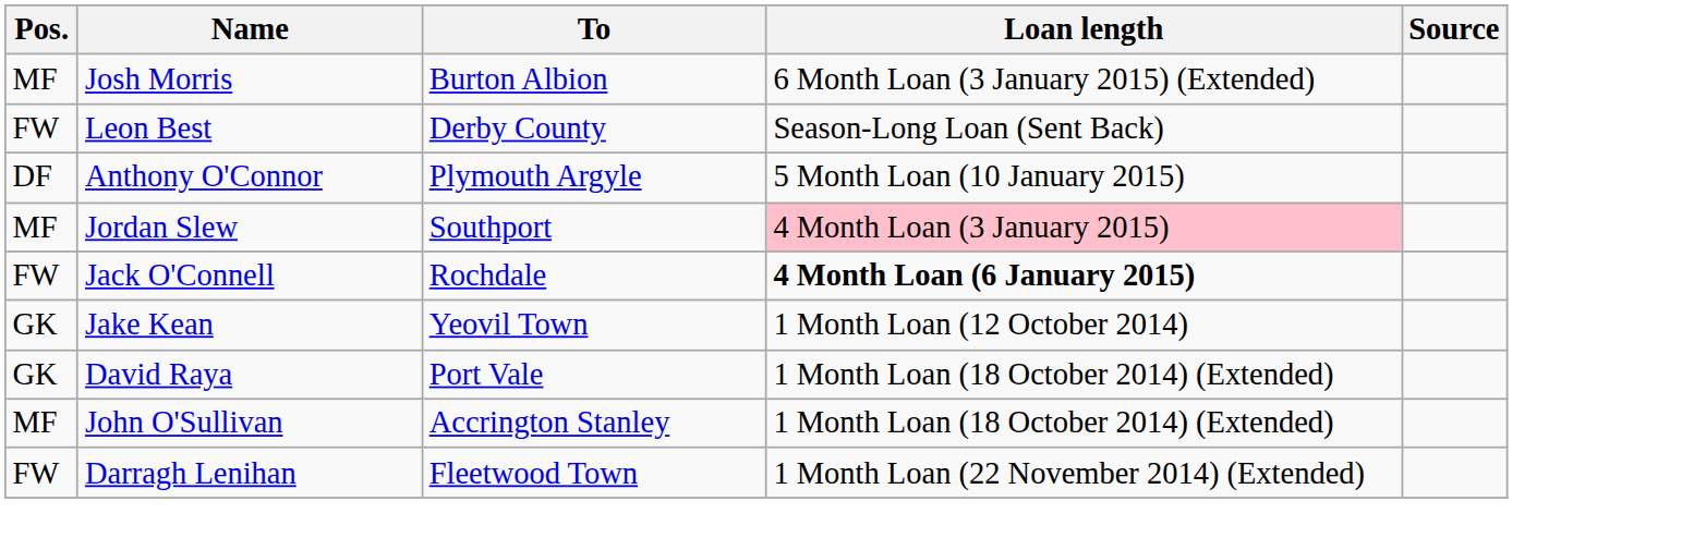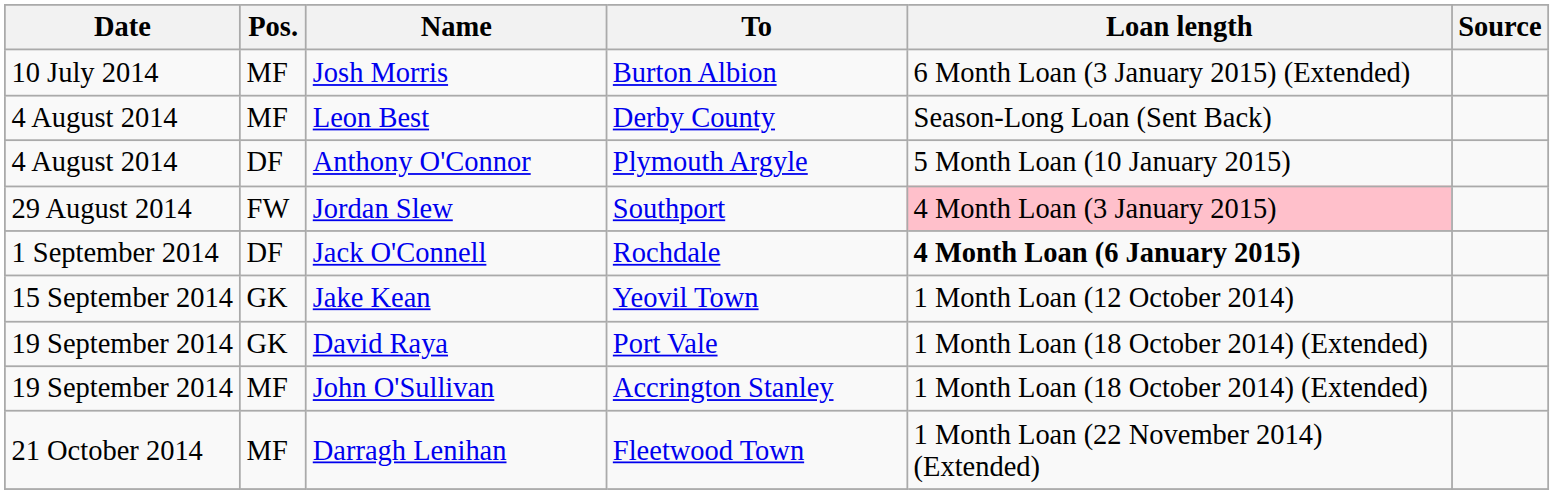 <table class="wikitable">
 <tr>
+<th width= 130>Date</th>
 <th width= 30>Pos.</th>
 <th width= 170>Name</th>
 <th width= 170>To</th>
 <th width= 320>Loan length</th>
 <th width= 30>Source</th>
 </tr>
 <tr>
+<td>10 July 2014</td>
 <td>MF</td>
 <td> <a href='#'>Josh Morris</a></td>
 <td> <a href='#'>Burton Albion</a></td>
 <td>6 Month Loan (3 January 2015) (Extended)</td>
 <td></td>
 </tr>
 <tr>
-<td>FW</td>
+<td>4 August 2014</td>
+<td>MF</td>
 <td> <a href='#'>Leon Best</a></td>
 <td> <a href='#'>Derby County</a></td>
 <td>Season-Long Loan (Sent Back)</td>
 <td></td>
 </tr>
 <tr>
+<td>4 August 2014</td>
 <td>DF</td>
 <td> <a href='#'>Anthony O'Connor</a></td>
 <td> <a href='#'>Plymouth Argyle</a></td>
 <td>5 Month Loan (10 January 2015)</td>
 <td></td>
 </tr>
 <tr>
-<td>MF</td>
+<td>29 August 2014</td>
+<td>FW</td>
 <td> <a href='#'>Jordan Slew</a></td>
 <td> <a href='#'>Southport</a></td>
 <td style="background: pink;">4 Month Loan (3 January 2015)</td>
 <td></td>
 </tr>
 <tr>
-<td>FW</td>
+<td>1 September 2014</td>
+<td>DF</td>
 <td> <a href='#'>Jack O'Connell</a></td>
 <td> <a href='#'>Rochdale</a></td>
 <td><strong>4 Month Loan (6 January 2015)</strong></td>
 <td></td>
 </tr>
 <tr>
+<td>15 September 2014</td>
 <td>GK</td>
 <td> <a href='#'>Jake Kean</a></td>
 <td> <a href='#'>Yeovil Town</a></td>
 <td>1 Month Loan (12 October 2014)</td>
 <td></td>
 </tr>
 <tr>
+<td>19 September 2014</td>
 <td>GK</td>
 <td> <a href='#'>David Raya</a></td>
 <td> <a href='#'>Port Vale</a></td>
 <td>1 Month Loan (18 October 2014) (Extended)</td>
 <td></td>
 </tr>
 <tr>
+<td>19 September 2014</td>
 <td>MF</td>
 <td> <a href='#'>John O'Sullivan</a></td>
 <td> <a href='#'>Accrington Stanley</a></td>
 <td>1 Month Loan (18 October 2014) (Extended)</td>
 <td></td>
 </tr>
 <tr>
-<td>FW</td>
+<td>21 October 2014</td>
+<td>MF</td>
 <td> <a href='#'>Darragh Lenihan</a></td>
 <td> <a href='#'>Fleetwood Town</a></td>
 <td>1 Month Loan (22 November 2014) (Extended)</td>
 <td></td>
 </tr>
 </table>
